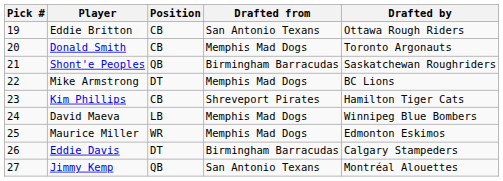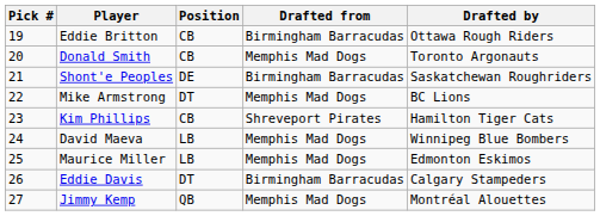 <table class="wikitable">
 <tr>
 <th>Pick #</th>
 <th>Player</th>
 <th>Position</th>
 <th>Drafted from</th>
 <th>Drafted by</th>
 </tr>
 <tr>
 <td>19</td>
 <td>Eddie Britton</td>
 <td>CB</td>
-<td>San Antonio Texans</td>
+<td>Birmingham Barracudas</td>
 <td>Ottawa Rough Riders</td>
 </tr>
 <tr>
 <td>20</td>
 <td><a href='#'>Donald Smith</a></td>
 <td>CB</td>
 <td>Memphis Mad Dogs</td>
 <td>Toronto Argonauts</td>
 </tr>
 <tr>
 <td>21</td>
 <td><a href='#'>Shont'e Peoples</a></td>
-<td>QB</td>
+<td>DE</td>
 <td>Birmingham Barracudas</td>
 <td>Saskatchewan Roughriders</td>
 </tr>
 <tr>
 <td>22</td>
 <td>Mike Armstrong</td>
 <td>DT</td>
 <td>Memphis Mad Dogs</td>
 <td>BC Lions</td>
 </tr>
 <tr>
 <td>23</td>
 <td><a href='#'>Kim Phillips</a></td>
 <td>CB</td>
 <td>Shreveport Pirates</td>
 <td>Hamilton Tiger Cats</td>
 </tr>
 <tr>
 <td>24</td>
 <td>David Maeva</td>
 <td>LB</td>
 <td>Memphis Mad Dogs</td>
 <td>Winnipeg Blue Bombers</td>
 </tr>
 <tr>
 <td>25</td>
 <td>Maurice Miller</td>
-<td>WR</td>
+<td>LB</td>
 <td>Memphis Mad Dogs</td>
 <td>Edmonton Eskimos</td>
 </tr>
 <tr>
 <td>26</td>
 <td><a href='#'>Eddie Davis</a></td>
 <td>DT</td>
 <td>Birmingham Barracudas</td>
 <td>Calgary Stampeders</td>
 </tr>
 <tr>
 <td>27</td>
 <td><a href='#'>Jimmy Kemp</a></td>
 <td>QB</td>
-<td>San Antonio Texans</td>
+<td>Memphis Mad Dogs</td>
 <td>Montréal Alouettes</td>
 </tr>
 </table>
